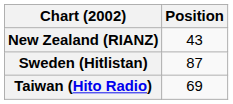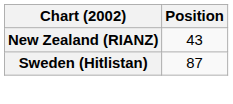 <table class="wikitable sortable plainrowheaders" style="text-align:center">
 <tr>
 <th>Chart (2002)</th>
 <th>Position</th>
 </tr>
 <tr>
 <th scope="row">New Zealand (RIANZ)</th>
 <td>43</td>
 </tr>
 <tr>
 <th scope="row">Sweden (Hitlistan)</th>
 <td>87</td>
 </tr>
-<tr>
-<th scope="row">Taiwan (<a href='#'>Hito Radio</a>)</th>
-<td>69</td>
-</tr>
 </table>
